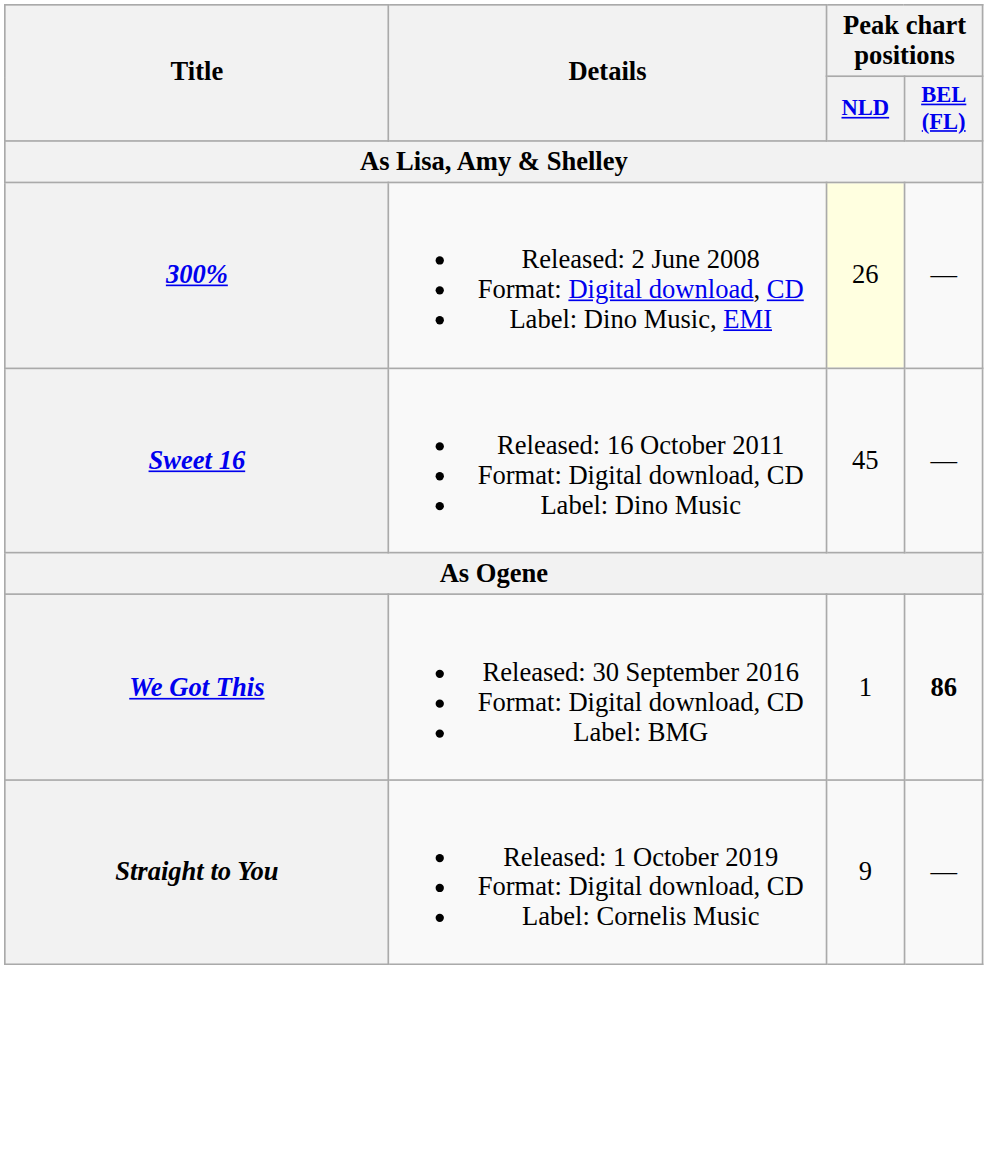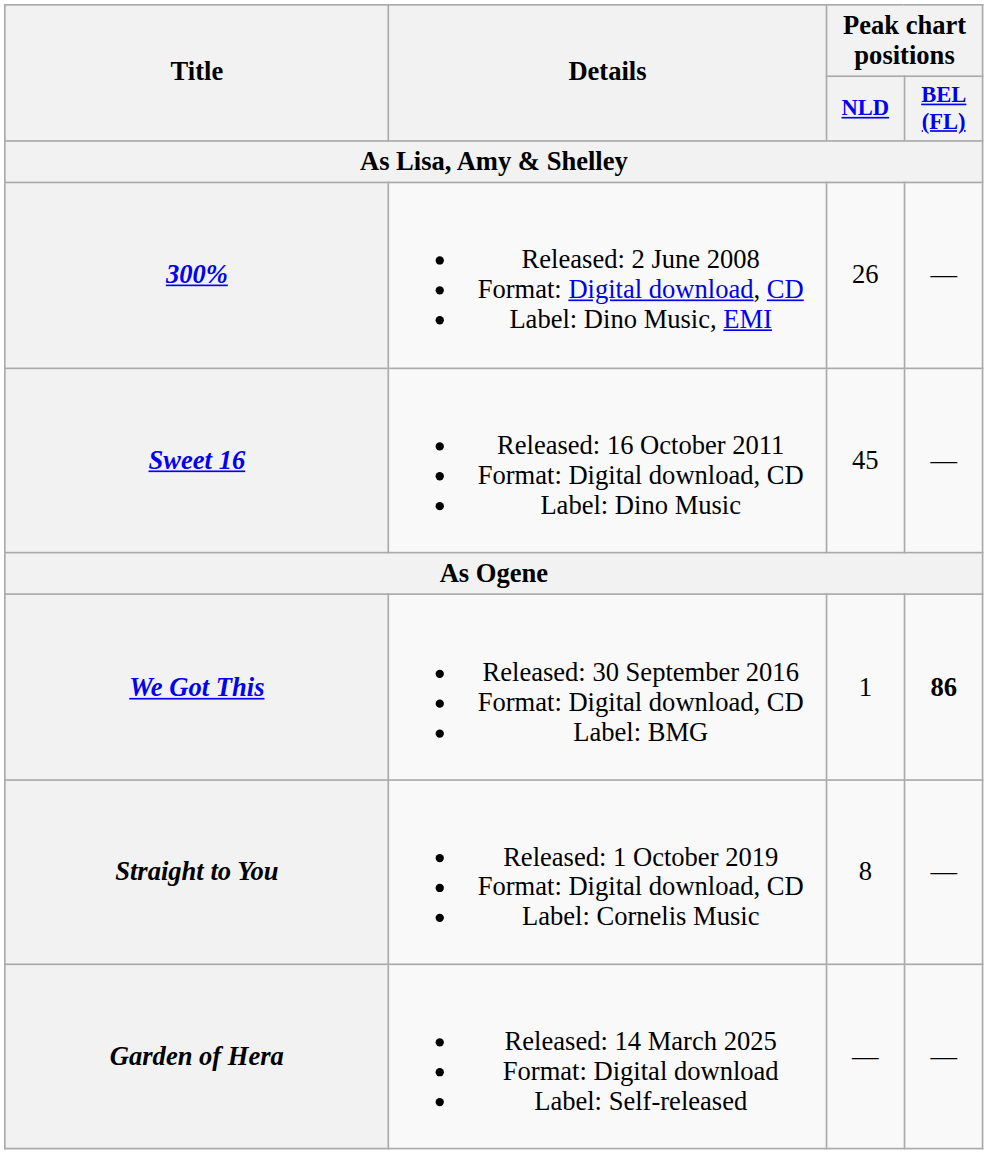 <table class="wikitable plainrowheaders" style="text-align:center;" border="1">
 <tr>
 <th scope="col" rowspan="2" style="width:14em;">Title</th>
 <th scope="col" rowspan="2" style="width:16em;">Details</th>
 <th scope="col" colspan="2">Peak chart positions</th>
 </tr>
 <tr>
 <th scope="col" style="width:3em;font-size:85%;"><a href='#'>NLD</a><br></th>
 <th scope="col" style="width:3em;font-size:85%;"><a href='#'>BEL<br>(FL)</a><br></th>
 </tr>
 <tr>
 <th scope="col" colspan="4">As Lisa, Amy & Shelley</th>
 </tr>
 <tr>
 <th scope="row"><em><a href='#'>300%</a></em></th>
 <td><br><ul><li>Released: 2 June 2008</li><li>Format: <a href='#'>Digital download</a>, <a href='#'>CD</a></li><li>Label: Dino Music, <a href='#'>EMI</a></li></ul></td>
-<td style="background: lightyellow;">26</td>
+<td>26</td>
 <td>—</td>
 </tr>
 <tr>
 <th scope="row"><em><a href='#'>Sweet 16</a></em></th>
 <td><br><ul><li>Released: 16 October 2011</li><li>Format: Digital download, CD</li><li>Label: Dino Music</li></ul></td>
 <td>45</td>
 <td>—</td>
 </tr>
 <tr>
 <th scope="col" colspan="4">As Ogene</th>
 </tr>
 <tr>
 <th scope="row"><em><a href='#'>We Got This</a></em></th>
 <td><br><ul><li>Released: 30 September 2016</li><li>Format: Digital download, CD</li><li>Label: BMG</li></ul></td>
 <td>1</td>
 <td><strong>86</strong></td>
 </tr>
 <tr>
 <th scope="row"><em>Straight to You</em></th>
 <td><br><ul><li>Released: 1 October 2019</li><li>Format: Digital download, CD</li><li>Label: Cornelis Music</li></ul></td>
-<td>9</td>
+<td>8</td>
+<td>—</td>
+</tr>
+<tr>
+<th scope="row"><em>Garden of Hera</em></th>
+<td><br><ul><li>Released: 14 March 2025</li><li>Format: Digital download</li><li>Label: Self-released</li></ul></td>
+<td>—</td>
 <td>—</td>
 </tr>
 </table>
